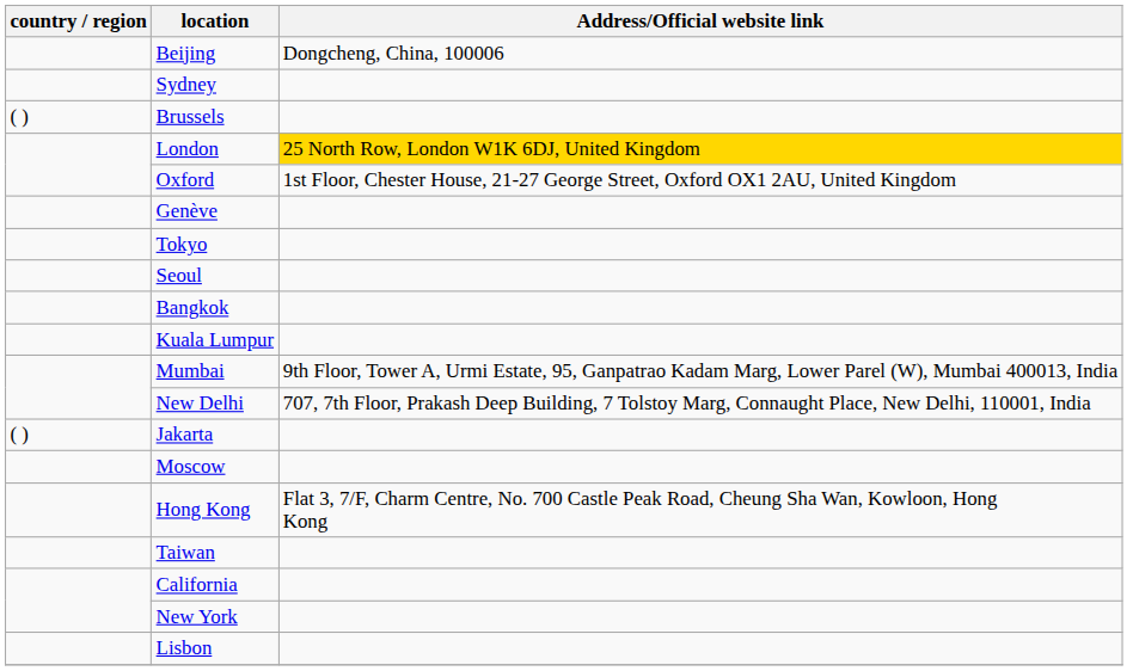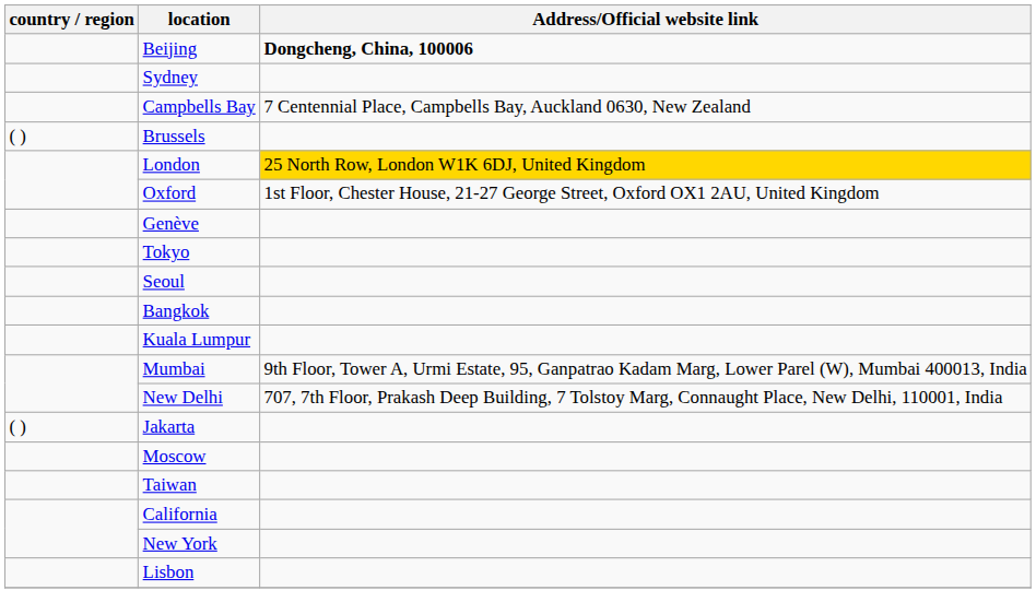 <table class="wikitable">
 <tr>
 <th>country / region</th>
 <th>location</th>
 <th>Address/Official website link</th>
 </tr>
 <tr>
 <td></td>
 <td><a href='#'>Beijing</a></td>
-<td>Dongcheng, China, 100006<br></td>
+<td><strong>Dongcheng, China, 100006<br></strong></td>
 </tr>
 <tr>
 <td></td>
 <td><a href='#'>Sydney</a></td>
 <td></td>
+</tr>
+<tr>
+<td></td>
+<td><a href='#'>Campbells Bay</a></td>
+<td>7 Centennial Place, Campbells Bay, Auckland 0630, New Zealand</td>
 </tr>
 <tr>
 <td> ( )</td>
 <td><a href='#'>Brussels</a></td>
 <td></td>
 </tr>
 <tr>
 <td rowspan=2></td>
 <td><a href='#'>London</a></td>
 <td style="background: gold;">25 North Row, London W1K 6DJ, United Kingdom</td>
 </tr>
 <tr>
 <td><a href='#'>Oxford</a></td>
 <td>1st Floor, Chester House, 21-27 George Street, Oxford OX1 2AU, United Kingdom</td>
 </tr>
 <tr>
 <td></td>
 <td><a href='#'>Genève</a></td>
 <td></td>
 </tr>
 <tr>
 <td></td>
 <td><a href='#'>Tokyo</a></td>
 <td></td>
 </tr>
 <tr>
 <td></td>
 <td><a href='#'>Seoul</a></td>
 <td></td>
 </tr>
 <tr>
 <td></td>
 <td><a href='#'>Bangkok</a></td>
 <td></td>
 </tr>
 <tr>
 <td></td>
 <td><a href='#'>Kuala Lumpur</a></td>
 <td></td>
 </tr>
 <tr>
 <td rowspan=2></td>
 <td><a href='#'>Mumbai</a></td>
 <td>9th Floor, Tower A, Urmi Estate, 95, Ganpatrao Kadam Marg, Lower Parel (W), Mumbai 400013, India</td>
 </tr>
 <tr>
 <td><a href='#'>New Delhi</a></td>
 <td>707, 7th Floor, Prakash Deep Building, 7 Tolstoy Marg, Connaught Place, New Delhi, 110001, India</td>
 </tr>
 <tr>
 <td> ( )</td>
 <td><a href='#'>Jakarta</a></td>
 <td></td>
 </tr>
 <tr>
 <td></td>
 <td><a href='#'>Moscow</a></td>
 <td></td>
 </tr>
 <tr>
 <td></td>
-<td><a href='#'>Hong Kong</a></td>
-<td>Flat 3, 7/F, Charm Centre, No. 700 Castle Peak Road, Cheung Sha Wan, Kowloon, Hong<br>Kong</td>
-</tr>
-<tr>
-<td></td>
 <td><a href='#'>Taiwan</a></td>
 <td></td>
 </tr>
 <tr>
 <td rowspan=2></td>
 <td><a href='#'>California</a></td>
 <td></td>
 </tr>
 <tr>
 <td><a href='#'>New York</a></td>
 <td></td>
 </tr>
 <tr>
 <td></td>
 <td><a href='#'>Lisbon</a></td>
 <td></td>
 </tr>
 <tr>
 </tr>
 </table>
